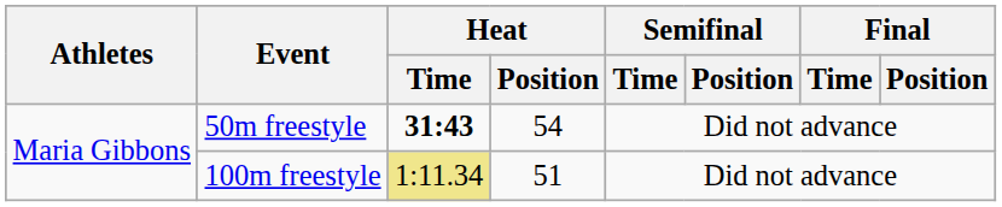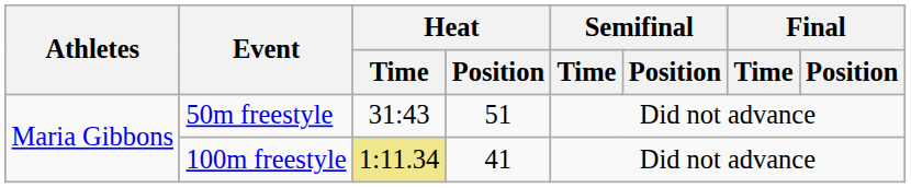 <table class="wikitable" border="1" style="font-size:90%">
 <tr>
 <th rowspan=2>Athletes</th>
 <th rowspan=2>Event</th>
 <th colspan=2>Heat</th>
 <th colspan=2>Semifinal</th>
 <th colspan=2>Final</th>
 </tr>
 <tr>
 <th>Time</th>
 <th>Position</th>
 <th>Time</th>
 <th>Position</th>
 <th>Time</th>
 <th>Position</th>
 </tr>
 <tr>
 <td rowspan=2><a href='#'>Maria Gibbons</a></td>
 <td><a href='#'>50m freestyle</a></td>
-<td align=center><strong>31:43</strong></td>
-<td align=center>54</td>
+<td align=center>31:43</td>
+<td align=center>51</td>
 <td colspan=4 align=center>Did not advance</td>
 </tr>
 <tr>
 <td><a href='#'>100m freestyle</a></td>
 <td align=center style="background: khaki;">1:11.34</td>
-<td align=center>51</td>
+<td align=center>41</td>
 <td colspan=4 align=center>Did not advance</td>
 </tr>
 </table>
